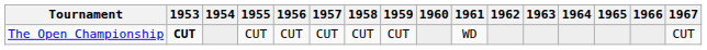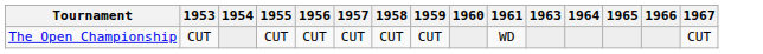 <table class="wikitable" style="font-size:95%;text-align:center;">
 <tr>
 <th>Tournament</th>
 <th>1953</th>
 <th>1954</th>
 <th>1955</th>
 <th>1956</th>
 <th>1957</th>
 <th>1958</th>
 <th>1959</th>
 <th>1960</th>
 <th>1961</th>
-<th>1962</th>
 <th>1963</th>
 <th>1964</th>
 <th>1965</th>
 <th>1966</th>
 <th>1967</th>
 </tr>
 <tr>
 <td align=left><a href='#'>The Open Championship</a></td>
-<td><strong>CUT</strong></td>
+<td>CUT</td>
 <td style="background:#eeeeee;"></td>
 <td>CUT</td>
 <td>CUT</td>
 <td>CUT</td>
 <td>CUT</td>
 <td>CUT</td>
 <td style="background:#eeeeee;"></td>
 <td>WD</td>
 <td style="background:#eeeeee;"></td>
 <td style="background:#eeeeee;"></td>
 <td style="background:#eeeeee;"></td>
 <td style="background:#eeeeee;"></td>
-<td style="background:#eeeeee;"></td>
 <td>CUT</td>
 </tr>
 </table>
